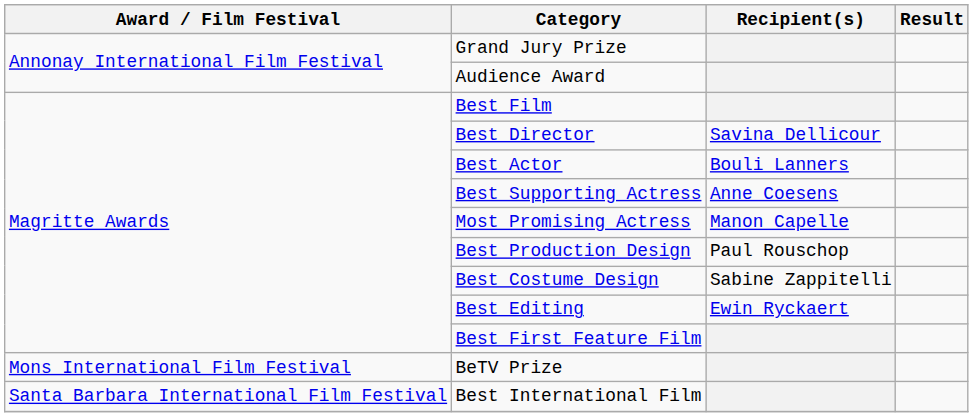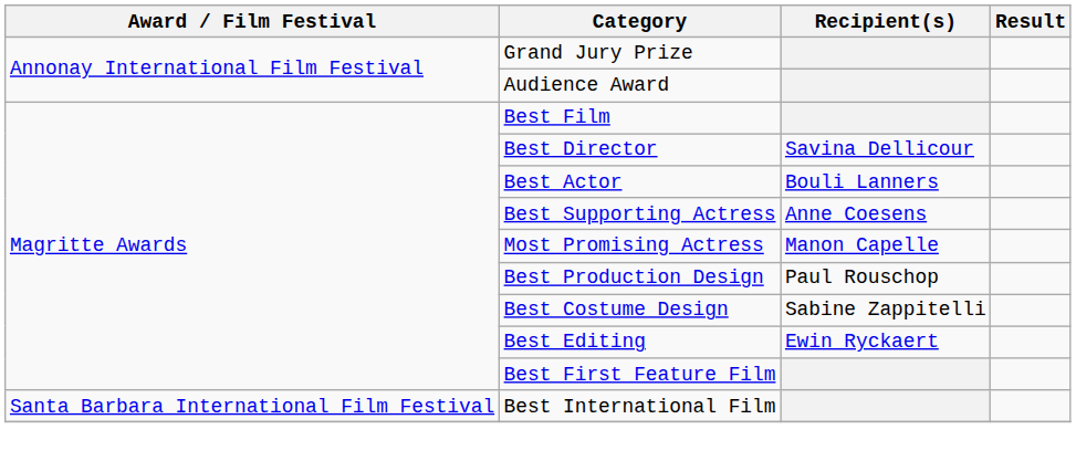 <table class="wikitable plainrowheaders sortable">
 <tr style="background:#ccc; text-align:center;">
 <th scope="col">Award / Film Festival</th>
 <th scope="col">Category</th>
 <th scope="col">Recipient(s)</th>
 <th scope="col">Result</th>
 </tr>
 <tr>
 <td rowspan="2"><a href='#'>Annonay International Film Festival</a></td>
 <td>Grand Jury Prize</td>
 <th></th>
 <td></td>
 </tr>
 <tr>
 <td>Audience Award</td>
 <th></th>
 <td></td>
 </tr>
 <tr>
 <td rowspan="9"><a href='#'>Magritte Awards</a></td>
 <td><a href='#'>Best Film</a></td>
 <th></th>
 <td></td>
 </tr>
 <tr>
 <td><a href='#'>Best Director</a></td>
 <td><a href='#'>Savina Dellicour</a></td>
 <td></td>
 </tr>
 <tr>
 <td><a href='#'>Best Actor</a></td>
 <td><a href='#'>Bouli Lanners</a></td>
 <td></td>
 </tr>
 <tr>
 <td><a href='#'>Best Supporting Actress</a></td>
 <td><a href='#'>Anne Coesens</a></td>
 <td></td>
 </tr>
 <tr>
 <td><a href='#'>Most Promising Actress</a></td>
 <td><a href='#'>Manon Capelle</a></td>
 <td></td>
 </tr>
 <tr>
 <td><a href='#'>Best Production Design</a></td>
 <td>Paul Rouschop</td>
 <td></td>
 </tr>
 <tr>
 <td><a href='#'>Best Costume Design</a></td>
 <td>Sabine Zappitelli</td>
 <td></td>
 </tr>
 <tr>
 <td><a href='#'>Best Editing</a></td>
 <td><a href='#'>Ewin Ryckaert</a></td>
 <td></td>
 </tr>
 <tr>
 <td><a href='#'>Best First Feature Film</a></td>
 <th></th>
 <td></td>
 </tr>
 <tr>
-<td><a href='#'>Mons International Film Festival</a></td>
-<td>BeTV Prize</td>
-<th></th>
-<td></td>
-</tr>
-<tr>
 <td><a href='#'>Santa Barbara International Film Festival</a></td>
 <td>Best International Film</td>
 <th></th>
 <td></td>
 </tr>
 <tr>
 </tr>
 </table>
